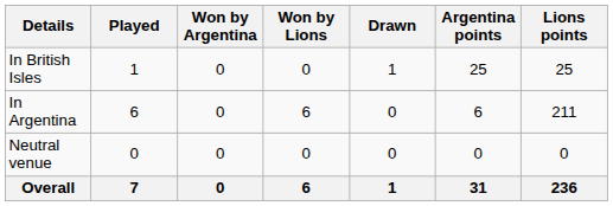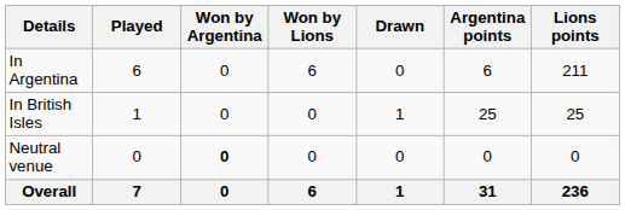 <table class="wikitable sortable">
 <tr>
 <th width="80">Details</th>
 <th width="80">Played</th>
 <th width="80">Won by<br>Argentina</th>
 <th width="80">Won by<br>Lions</th>
 <th width="80">Drawn</th>
 <th width="80">Argentina points</th>
 <th width="80">Lions points</th>
 </tr>
 <tr>
+<td>In Argentina</td>
+<td align=center>6</td>
+<td align=center>0</td>
+<td align=center>6</td>
+<td align=center>0</td>
+<td align=center>6</td>
+<td align=center>211</td>
+</tr>
+<tr>
 <td>In British Isles</td>
 <td align=center>1</td>
 <td align=center>0</td>
 <td align=center>0</td>
 <td align=center>1</td>
 <td align=center>25</td>
 <td align=center>25</td>
 </tr>
 <tr>
-<td>In Argentina</td>
-<td align=center>6</td>
-<td align=center>0</td>
-<td align=center>6</td>
-<td align=center>0</td>
-<td align=center>6</td>
-<td align=center>211</td>
-</tr>
-<tr>
 <td>Neutral venue</td>
 <td align=center>0</td>
-<td align=center>0</td>
+<td align=center><strong>0</strong></td>
 <td align=center>0</td>
 <td align=center>0</td>
 <td align=center>0</td>
 <td align=center>0</td>
 </tr>
 <tr class="sortbottom">
 <th><strong>Overall</strong></th>
 <th><strong>7</strong></th>
 <th><strong>0</strong></th>
 <th><strong>6</strong></th>
 <th><strong>1</strong></th>
 <th><strong>31</strong></th>
 <th><strong>236</strong></th>
 </tr>
 </table>
